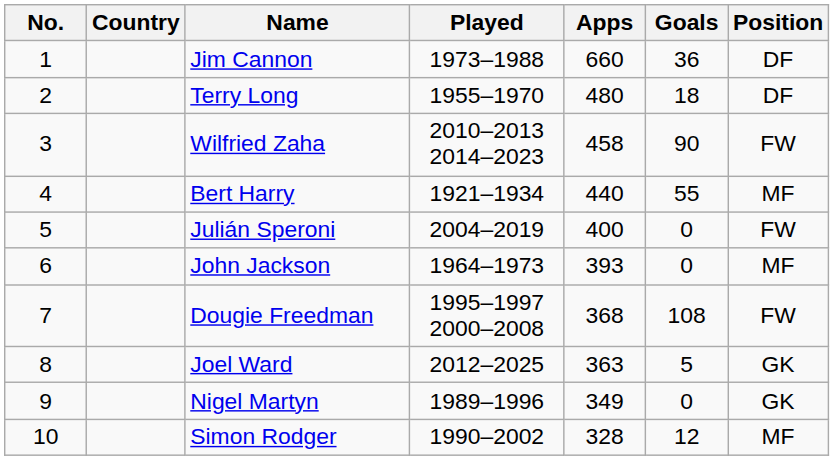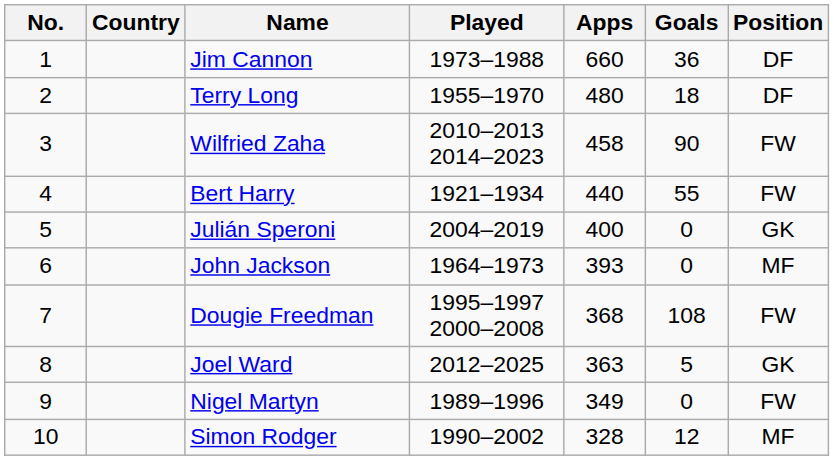 <table class="wikitable sortable" style="text-align:center;">
 <tr>
 <th width=50px>No.</th>
 <th style="width:50px;">Country</th>
 <th style="width:150px;">Name</th>
 <th style="width:100px;">Played</th>
 <th width=50px>Apps</th>
 <th width=50px>Goals</th>
 <th width=50px>Position</th>
 </tr>
 <tr>
 <td>1</td>
 <td></td>
 <td align="left"><a href='#'>Jim Cannon</a></td>
 <td>1973–1988</td>
 <td>660</td>
 <td>36</td>
 <td>DF</td>
 </tr>
 <tr>
 <td>2</td>
 <td></td>
 <td align="left"><a href='#'>Terry Long</a></td>
 <td>1955–1970</td>
 <td>480</td>
 <td>18</td>
 <td>DF</td>
 </tr>
 <tr>
 <td>3</td>
 <td></td>
 <td align="left"><a href='#'>Wilfried Zaha</a></td>
 <td>2010–2013<br>2014–2023</td>
 <td>458</td>
 <td>90</td>
 <td>FW</td>
 </tr>
 <tr>
 <td>4</td>
 <td></td>
 <td align="left"><a href='#'>Bert Harry</a></td>
 <td>1921–1934</td>
 <td>440</td>
 <td>55</td>
-<td>MF</td>
+<td>FW</td>
 </tr>
 <tr>
 <td>5</td>
 <td></td>
 <td align="left"><a href='#'>Julián Speroni</a></td>
 <td>2004–2019</td>
 <td>400</td>
 <td>0</td>
-<td>FW</td>
+<td>GK</td>
 </tr>
 <tr>
 <td>6</td>
 <td></td>
 <td align="left"><a href='#'>John Jackson</a></td>
 <td>1964–1973</td>
 <td>393</td>
 <td>0</td>
 <td>MF</td>
 </tr>
 <tr>
 <td>7</td>
 <td></td>
 <td align="left"><a href='#'>Dougie Freedman</a></td>
 <td>1995–1997<br>2000–2008</td>
 <td>368</td>
 <td>108</td>
 <td>FW</td>
 </tr>
 <tr>
 <td>8</td>
 <td></td>
 <td align="left"><a href='#'>Joel Ward</a></td>
 <td>2012–2025</td>
 <td>363</td>
 <td>5</td>
 <td>GK</td>
 </tr>
 <tr>
 <td>9</td>
 <td></td>
 <td align="left"><a href='#'>Nigel Martyn</a></td>
 <td>1989–1996</td>
 <td>349</td>
 <td>0</td>
-<td>GK</td>
+<td>FW</td>
 </tr>
 <tr>
 <td>10</td>
 <td></td>
 <td align="left"><a href='#'>Simon Rodger</a></td>
 <td>1990–2002</td>
 <td>328</td>
 <td>12</td>
 <td>MF</td>
 </tr>
 </table>
